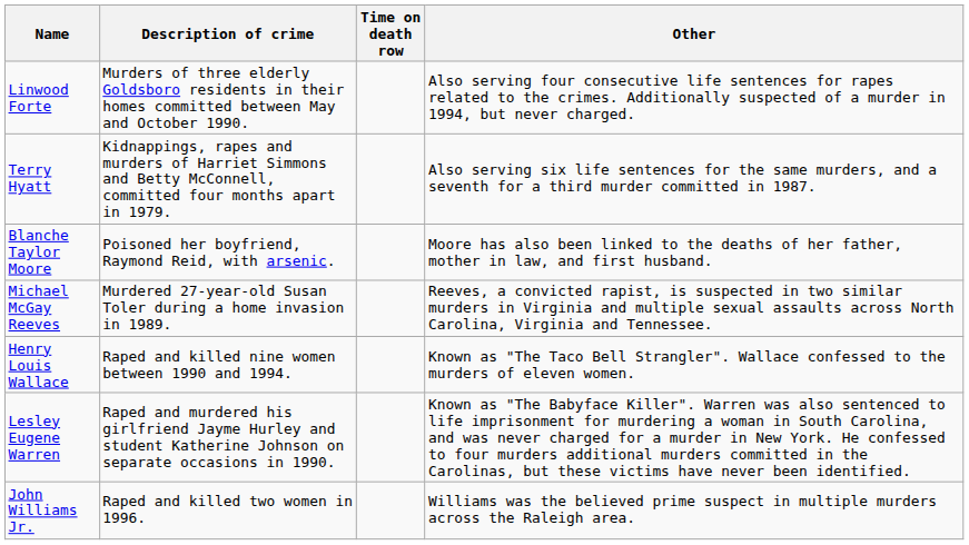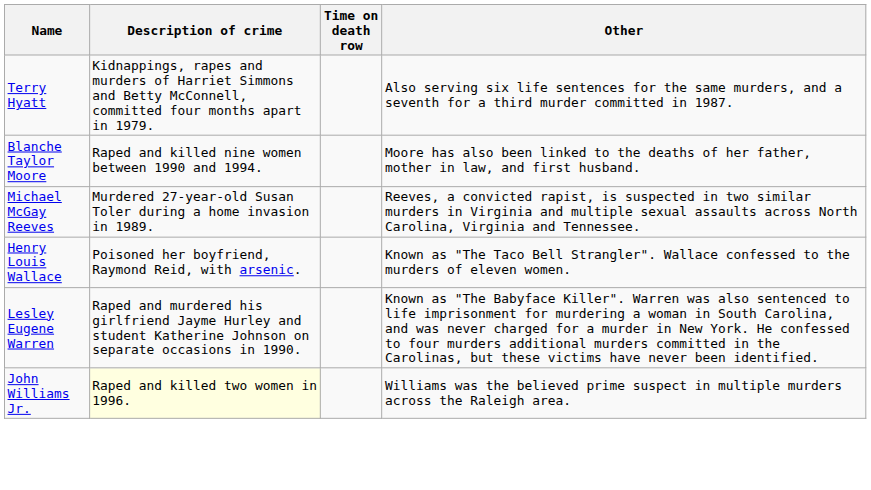 <table class="wikitable sortable">
 <tr>
 <th>Name</th>
 <th>Description of crime</th>
 <th>Time on death row</th>
 <th>Other</th>
-</tr>
-<tr>
-<td><a href='#'>Linwood Forte</a></td>
-<td>Murders of three elderly <a href='#'>Goldsboro</a> residents in their homes committed between May and October 1990.</td>
-<td></td>
-<td>Also serving four consecutive life sentences for rapes related to the crimes. Additionally suspected of a murder in 1994, but never charged.</td>
 </tr>
 <tr>
 <td><a href='#'>Terry Hyatt</a></td>
 <td>Kidnappings, rapes and murders of Harriet Simmons and Betty McConnell, committed four months apart in 1979.</td>
 <td></td>
 <td>Also serving six life sentences for the same murders, and a seventh for a third murder committed in 1987.</td>
 </tr>
 <tr>
 <td><a href='#'>Blanche Taylor Moore</a></td>
-<td>Poisoned her boyfriend, Raymond Reid, with <a href='#'>arsenic</a>.</td>
+<td>Raped and killed nine women between 1990 and 1994.</td>
 <td></td>
 <td>Moore has also been linked to the deaths of her father, mother in law, and first husband.</td>
 </tr>
 <tr>
 <td><a href='#'>Michael McGay Reeves</a></td>
 <td>Murdered 27-year-old Susan Toler during a home invasion in 1989.</td>
 <td></td>
 <td>Reeves, a convicted rapist, is suspected in two similar murders in Virginia and multiple sexual assaults across North Carolina, Virginia and Tennessee.</td>
 </tr>
 <tr>
 <td><a href='#'>Henry Louis Wallace</a></td>
-<td>Raped and killed nine women between 1990 and 1994.</td>
+<td>Poisoned her boyfriend, Raymond Reid, with <a href='#'>arsenic</a>.</td>
 <td></td>
 <td>Known as "The Taco Bell Strangler". Wallace confessed to the murders of eleven women.</td>
 </tr>
 <tr>
 <td><a href='#'>Lesley Eugene Warren</a></td>
 <td>Raped and murdered his girlfriend Jayme Hurley and student Katherine Johnson on separate occasions in 1990.</td>
 <td></td>
 <td>Known as "The Babyface Killer". Warren was also sentenced to life imprisonment for murdering a woman in South Carolina, and was never charged for a murder in New York. He confessed to four murders additional murders committed in the Carolinas, but these victims have never been identified.</td>
 </tr>
 <tr>
 <td><a href='#'>John Williams Jr.</a></td>
-<td>Raped and killed two women in 1996.</td>
+<td style="background: lightyellow;">Raped and killed two women in 1996.</td>
 <td></td>
 <td>Williams was the believed prime suspect in multiple murders across the Raleigh area.</td>
 </tr>
 </table>
